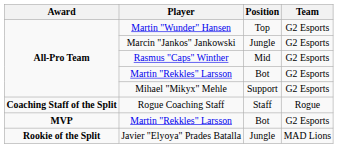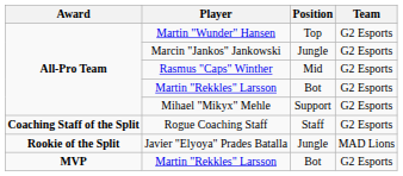 <table class="wikitable" style="text-align: center">
 <tr>
 <th>Award</th>
 <th>Player</th>
 <th>Position</th>
 <th>Team</th>
 </tr>
 <tr>
 <td rowspan="5"><strong>All-Pro Team</strong></td>
 <td><a href='#'>Martin "Wunder" Hansen</a></td>
 <td>Top</td>
 <td>G2 Esports</td>
 </tr>
 <tr>
 <td>Marcin "Jankos" Jankowski</td>
 <td>Jungle</td>
 <td>G2 Esports</td>
 </tr>
 <tr>
 <td><a href='#'>Rasmus "Caps" Winther</a></td>
 <td>Mid</td>
 <td>G2 Esports</td>
 </tr>
 <tr>
 <td><a href='#'>Martin "Rekkles" Larsson</a></td>
 <td>Bot</td>
 <td>G2 Esports</td>
 </tr>
 <tr>
 <td>Mihael "Mikyx" Mehle</td>
 <td>Support</td>
 <td>G2 Esports</td>
 </tr>
 <tr>
 <td><strong>Coaching Staff of the Split</strong></td>
 <td>Rogue Coaching Staff</td>
 <td>Staff</td>
-<td>Rogue</td>
-</tr>
-<tr>
-<td><strong>MVP</strong></td>
-<td><a href='#'>Martin "Rekkles" Larsson</a></td>
-<td>Bot</td>
 <td>G2 Esports</td>
 </tr>
 <tr>
 <td><strong>Rookie of the Split</strong></td>
 <td>Javier "Elyoya" Prades Batalla</td>
 <td>Jungle</td>
 <td>MAD Lions</td>
 </tr>
+<tr>
+<td><strong>MVP</strong></td>
+<td><a href='#'>Martin "Rekkles" Larsson</a></td>
+<td>Bot</td>
+<td>G2 Esports</td>
+</tr>
 </table>
